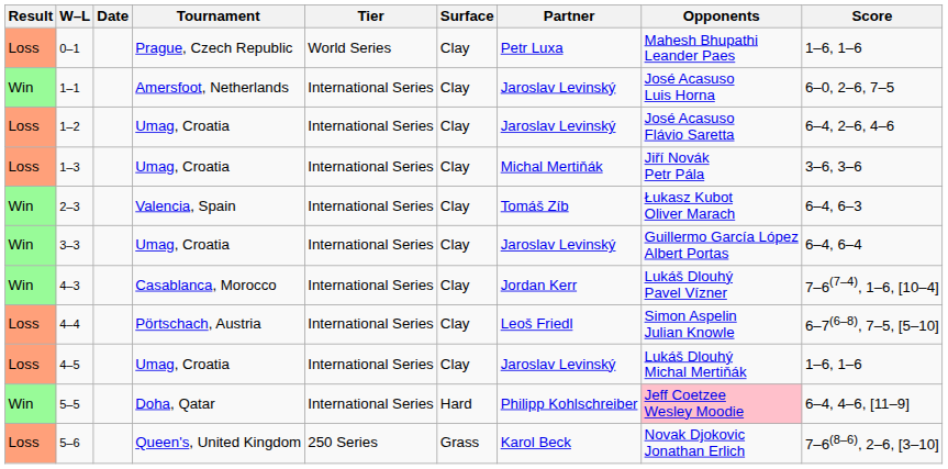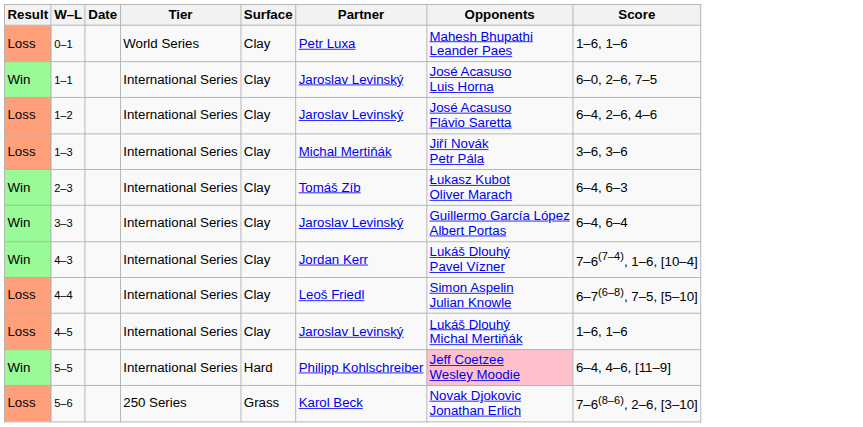 <table class="sortable wikitable">
 <tr>
 <th>Result</th>
 <th class="unsortable">W–L</th>
 <th>Date</th>
-<th>Tournament</th>
 <th>Tier</th>
 <th>Surface</th>
 <th>Partner</th>
 <th>Opponents</th>
 <th class="unsortable">Score</th>
 </tr>
 <tr>
 <td style="background:#ffa07a;">Loss</td>
 <td><small>0–1</small></td>
 <td><a href='#'></a></td>
-<td><a href='#'>Prague</a>, Czech Republic</td>
 <td>World Series</td>
 <td>Clay</td>
 <td> <a href='#'>Petr Luxa</a></td>
 <td> <a href='#'>Mahesh Bhupathi</a> <br>  <a href='#'>Leander Paes</a></td>
 <td>1–6, 1–6</td>
 </tr>
 <tr>
 <td style="background:#98fb98;">Win</td>
 <td><small>1–1</small></td>
 <td><a href='#'></a></td>
-<td><a href='#'>Amersfoot</a>, Netherlands</td>
 <td>International Series</td>
 <td>Clay</td>
 <td> <a href='#'>Jaroslav Levinský</a></td>
 <td> <a href='#'>José Acasuso</a> <br>  <a href='#'>Luis Horna</a></td>
 <td>6–0, 2–6, 7–5</td>
 </tr>
 <tr>
 <td style="background:#ffa07a;">Loss</td>
 <td><small>1–2</small></td>
 <td><a href='#'></a></td>
-<td><a href='#'>Umag</a>, Croatia</td>
 <td>International Series</td>
 <td>Clay</td>
 <td> <a href='#'>Jaroslav Levinský</a></td>
 <td> <a href='#'>José Acasuso</a> <br>  <a href='#'>Flávio Saretta</a></td>
 <td>6–4, 2–6, 4–6</td>
 </tr>
 <tr>
 <td style="background:#ffa07a;">Loss</td>
 <td><small>1–3</small></td>
 <td><a href='#'></a></td>
-<td><a href='#'>Umag</a>, Croatia</td>
 <td>International Series</td>
 <td>Clay</td>
 <td> <a href='#'>Michal Mertiňák</a></td>
 <td> <a href='#'>Jiří Novák</a> <br>  <a href='#'>Petr Pála</a></td>
 <td>3–6, 3–6</td>
 </tr>
 <tr>
 <td style="background:#98fb98;">Win</td>
 <td><small>2–3</small></td>
 <td><a href='#'></a></td>
-<td><a href='#'>Valencia</a>, Spain</td>
 <td>International Series</td>
 <td>Clay</td>
 <td> <a href='#'>Tomáš Zíb</a></td>
 <td> <a href='#'>Łukasz Kubot</a> <br>  <a href='#'>Oliver Marach</a></td>
 <td>6–4, 6–3</td>
 </tr>
 <tr>
 <td style="background:#98fb98;">Win</td>
 <td><small>3–3</small></td>
 <td><a href='#'></a></td>
-<td><a href='#'>Umag</a>, Croatia</td>
 <td>International Series</td>
 <td>Clay</td>
 <td> <a href='#'>Jaroslav Levinský</a></td>
 <td> <a href='#'>Guillermo García López</a> <br>  <a href='#'>Albert Portas</a></td>
 <td>6–4, 6–4</td>
 </tr>
 <tr>
 <td style="background:#98fb98;">Win</td>
 <td><small>4–3</small></td>
 <td><a href='#'></a></td>
-<td><a href='#'>Casablanca</a>, Morocco</td>
 <td>International Series</td>
 <td>Clay</td>
 <td> <a href='#'>Jordan Kerr</a></td>
 <td> <a href='#'>Lukáš Dlouhý</a> <br>  <a href='#'>Pavel Vízner</a></td>
 <td>7–6<sup>(7–4)</sup>, 1–6, [10–4]</td>
 </tr>
 <tr>
 <td style="background:#ffa07a;">Loss</td>
 <td><small>4–4</small></td>
 <td><a href='#'></a></td>
-<td><a href='#'>Pörtschach</a>, Austria</td>
 <td>International Series</td>
 <td>Clay</td>
 <td> <a href='#'>Leoš Friedl</a></td>
 <td> <a href='#'>Simon Aspelin</a> <br>  <a href='#'>Julian Knowle</a></td>
 <td>6–7<sup>(6–8)</sup>, 7–5, [5–10]</td>
 </tr>
 <tr>
 <td style="background:#ffa07a;">Loss</td>
 <td><small>4–5</small></td>
 <td><a href='#'></a></td>
-<td><a href='#'>Umag</a>, Croatia</td>
 <td>International Series</td>
 <td>Clay</td>
 <td> <a href='#'>Jaroslav Levinský</a></td>
 <td> <a href='#'>Lukáš Dlouhý</a> <br>  <a href='#'>Michal Mertiňák</a></td>
 <td>1–6, 1–6</td>
 </tr>
 <tr>
 <td style="background:#98fb98;">Win</td>
 <td><small>5–5</small></td>
 <td><a href='#'></a></td>
-<td><a href='#'>Doha</a>, Qatar</td>
 <td>International Series</td>
 <td>Hard</td>
 <td> <a href='#'>Philipp Kohlschreiber</a></td>
 <td style="background: pink;"> <a href='#'>Jeff Coetzee</a> <br>  <a href='#'>Wesley Moodie</a></td>
 <td>6–4, 4–6, [11–9]</td>
 </tr>
 <tr>
 <td style="background:#ffa07a;">Loss</td>
 <td><small>5–6</small></td>
 <td><a href='#'></a></td>
-<td><a href='#'>Queen's</a>, United Kingdom</td>
 <td>250 Series</td>
 <td>Grass</td>
 <td> <a href='#'>Karol Beck</a></td>
 <td> <a href='#'>Novak Djokovic</a> <br>  <a href='#'>Jonathan Erlich</a></td>
 <td>7–6<sup>(8–6)</sup>, 2–6, [3–10]</td>
 </tr>
 </table>
